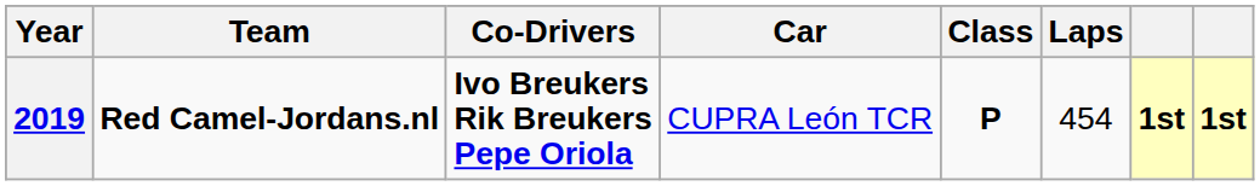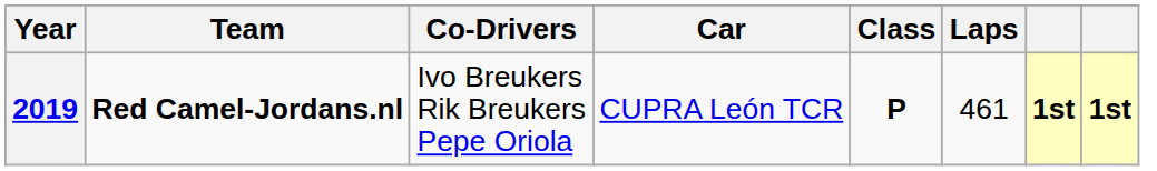 <table class="wikitable" style="text-align:center; font-size:90%">
 <tr>
 <th>Year</th>
 <th>Team</th>
 <th>Co-Drivers</th>
 <th>Car</th>
 <th>Class</th>
 <th>Laps</th>
 <th></th>
 <th></th>
 </tr>
 <tr>
 <th><a href='#'>2019</a></th>
 <td align="left" nowrap><strong> Red Camel-Jordans.nl</strong></td>
-<td align="left" nowrap><strong> Ivo Breukers<br> Rik Breukers<br> <a href='#'>Pepe Oriola</a></strong></td>
+<td align="left" nowrap> Ivo Breukers<br> Rik Breukers<br> <a href='#'>Pepe Oriola</a></td>
 <td align="left" nowrap><a href='#'>CUPRA León TCR</a></td>
 <td><strong><span>P</span></strong></td>
-<td>454</td>
+<td>461</td>
 <td style="background:#FFFFBF;"><strong>1st</strong></td>
 <td style="background:#FFFFBF;"><strong>1st</strong></td>
 </tr>
 </table>
